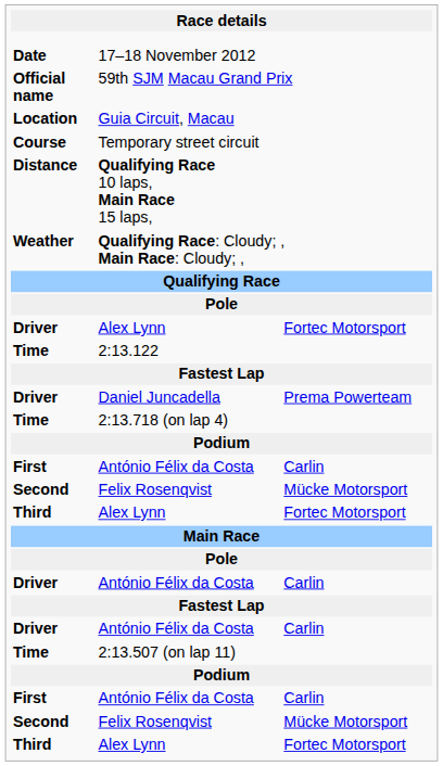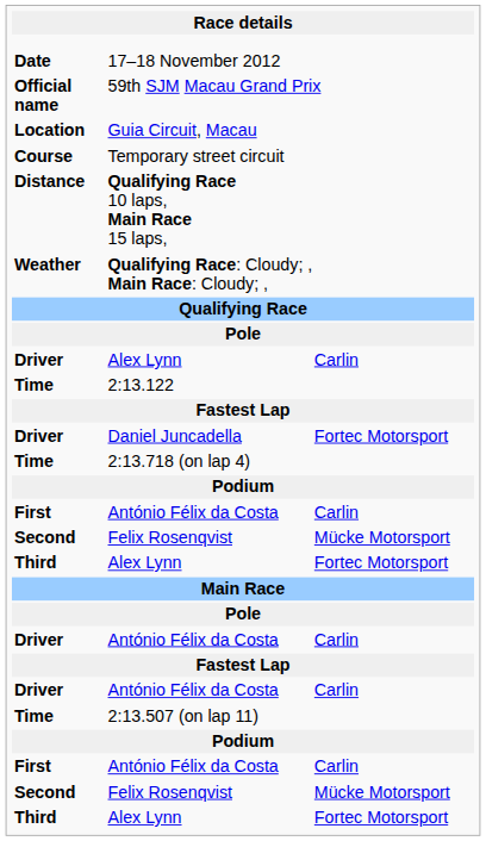 <table class="infobox" align="right" cellpadding="2" style="float:right; width: 28em; ">
 <tr>
 <th colspan="3" style="background:#efefef;" align=center>Race details</th>
 </tr>
 <tr>
 <td colspan="3" style="text-align:center;"></td>
 </tr>
 <tr>
 <td colspan="3" style="text-align:center;"></td>
 </tr>
 <tr>
 <td style="width: 20%;"><strong>Date</strong></td>
 <td>17–18 November 2012</td>
 </tr>
 <tr>
 <td><strong>Official name</strong></td>
 <td colspan=2>59th <a href='#'>SJM</a> <a href='#'>Macau Grand Prix</a></td>
 </tr>
 <tr>
 <td><strong>Location</strong></td>
 <td colspan=2><a href='#'>Guia Circuit</a>, <a href='#'>Macau</a></td>
 </tr>
 <tr>
 <td><strong>Course</strong></td>
 <td colspan=2>Temporary street circuit<br></td>
 </tr>
 <tr>
 <td><strong>Distance</strong></td>
 <td colspan=2><strong>Qualifying Race</strong><br>10 laps, <br><strong>Main Race</strong><br>15 laps, </td>
 </tr>
 <tr>
 <td><strong>Weather</strong></td>
 <td colspan=2><strong>Qualifying Race</strong>: Cloudy;  ,  <br><strong>Main Race</strong>: Cloudy;  ,  </td>
 </tr>
 <tr>
 <td colspan="3" style="text-align:center; background-color:#99ccff"><strong>Qualifying Race</strong></td>
 </tr>
 <tr>
 <th colspan="3" style="background:#efefef;" align=center>Pole</th>
 </tr>
 <tr>
 <td><strong>Driver</strong></td>
 <td> <a href='#'>Alex Lynn</a></td>
-<td><a href='#'>Fortec Motorsport</a></td>
+<td><a href='#'>Carlin</a></td>
 </tr>
 <tr>
 <td><strong>Time</strong></td>
 <td colspan=2>2:13.122</td>
 </tr>
 <tr>
 <th colspan="3" style="background:#efefef;" align=center>Fastest Lap</th>
 </tr>
 <tr>
 <td><strong>Driver</strong></td>
 <td> <a href='#'>Daniel Juncadella</a></td>
-<td><a href='#'>Prema Powerteam</a></td>
+<td><a href='#'>Fortec Motorsport</a></td>
 </tr>
 <tr>
 <td><strong>Time</strong></td>
 <td colspan=2>2:13.718 (on lap 4)</td>
 </tr>
 <tr>
 <th colspan="3" style="background:#efefef;" align=center>Podium</th>
 </tr>
 <tr>
 <td><strong>First</strong></td>
 <td> <a href='#'>António Félix da Costa</a></td>
 <td><a href='#'>Carlin</a></td>
 </tr>
 <tr>
 <td><strong>Second</strong></td>
 <td> <a href='#'>Felix Rosenqvist</a></td>
 <td><a href='#'>Mücke Motorsport</a></td>
 </tr>
 <tr>
 <td><strong>Third</strong></td>
 <td> <a href='#'>Alex Lynn</a></td>
 <td><a href='#'>Fortec Motorsport</a></td>
 </tr>
 <tr>
 <td colspan="3" style="text-align:center; background-color:#99ccff"><strong>Main Race</strong></td>
 </tr>
 <tr>
 <th colspan="3" style="background:#efefef;" align=center>Pole</th>
 </tr>
 <tr>
 <td><strong>Driver</strong></td>
 <td> <a href='#'>António Félix da Costa</a></td>
 <td><a href='#'>Carlin</a></td>
 </tr>
 <tr>
 <th colspan="3" style="background:#efefef;" align=center>Fastest Lap</th>
 </tr>
 <tr>
 <td><strong>Driver</strong></td>
 <td> <a href='#'>António Félix da Costa</a></td>
 <td><a href='#'>Carlin</a></td>
 </tr>
 <tr>
 <td><strong>Time</strong></td>
 <td colspan=2>2:13.507 (on lap 11)</td>
 </tr>
 <tr>
 <th colspan="3" style="background:#efefef;" align=center>Podium</th>
 </tr>
 <tr>
 <td><strong>First</strong></td>
 <td> <a href='#'>António Félix da Costa</a></td>
 <td><a href='#'>Carlin</a></td>
 </tr>
 <tr>
 <td><strong>Second</strong></td>
 <td> <a href='#'>Felix Rosenqvist</a></td>
 <td><a href='#'>Mücke Motorsport</a></td>
 </tr>
 <tr>
 <td><strong>Third</strong></td>
 <td> <a href='#'>Alex Lynn</a></td>
 <td><a href='#'>Fortec Motorsport</a></td>
 </tr>
 </table>
